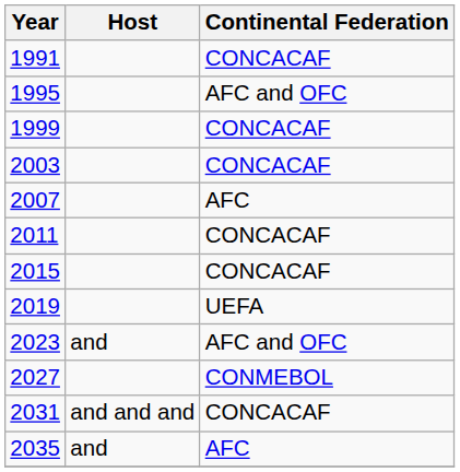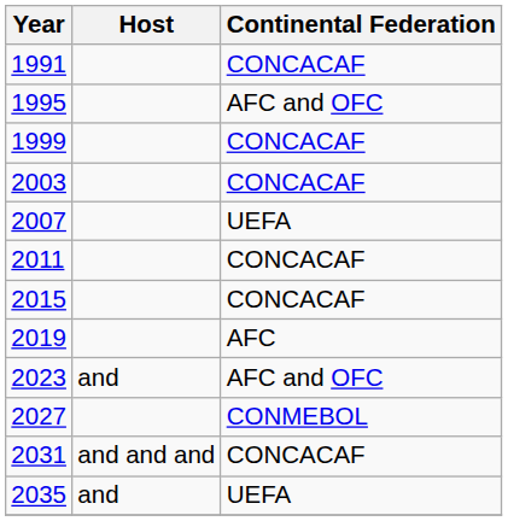 <table class="wikitable sortable">
 <tr>
 <th>Year</th>
 <th>Host</th>
 <th>Continental Federation</th>
 </tr>
 <tr>
 <td><a href='#'>1991</a></td>
 <td></td>
 <td><a href='#'>CONCACAF</a></td>
 </tr>
 <tr>
 <td><a href='#'>1995</a></td>
 <td></td>
 <td>AFC and <a href='#'>OFC</a></td>
 </tr>
 <tr>
 <td><a href='#'>1999</a></td>
 <td></td>
 <td><a href='#'>CONCACAF</a></td>
 </tr>
 <tr>
 <td><a href='#'>2003</a></td>
 <td></td>
 <td><a href='#'>CONCACAF</a></td>
 </tr>
 <tr>
 <td><a href='#'>2007</a></td>
 <td></td>
-<td>AFC</td>
+<td>UEFA</td>
 </tr>
 <tr>
 <td><a href='#'>2011</a></td>
 <td></td>
 <td>CONCACAF</td>
 </tr>
 <tr>
 <td><a href='#'>2015</a></td>
 <td></td>
 <td>CONCACAF</td>
 </tr>
 <tr>
 <td><a href='#'>2019</a></td>
 <td></td>
-<td>UEFA</td>
+<td>AFC</td>
 </tr>
 <tr>
 <td><a href='#'>2023</a></td>
 <td> and </td>
 <td>AFC and <a href='#'>OFC</a></td>
 </tr>
 <tr>
 <td><a href='#'>2027</a></td>
 <td></td>
 <td><a href='#'>CONMEBOL</a></td>
 </tr>
 <tr>
 <td><a href='#'>2031</a></td>
 <td> and  and  and </td>
 <td>CONCACAF</td>
 </tr>
 <tr>
 <td><a href='#'>2035</a></td>
 <td> and </td>
-<td><a href='#'>AFC</a></td>
+<td>UEFA</td>
 </tr>
 <tr>
 </tr>
 </table>
